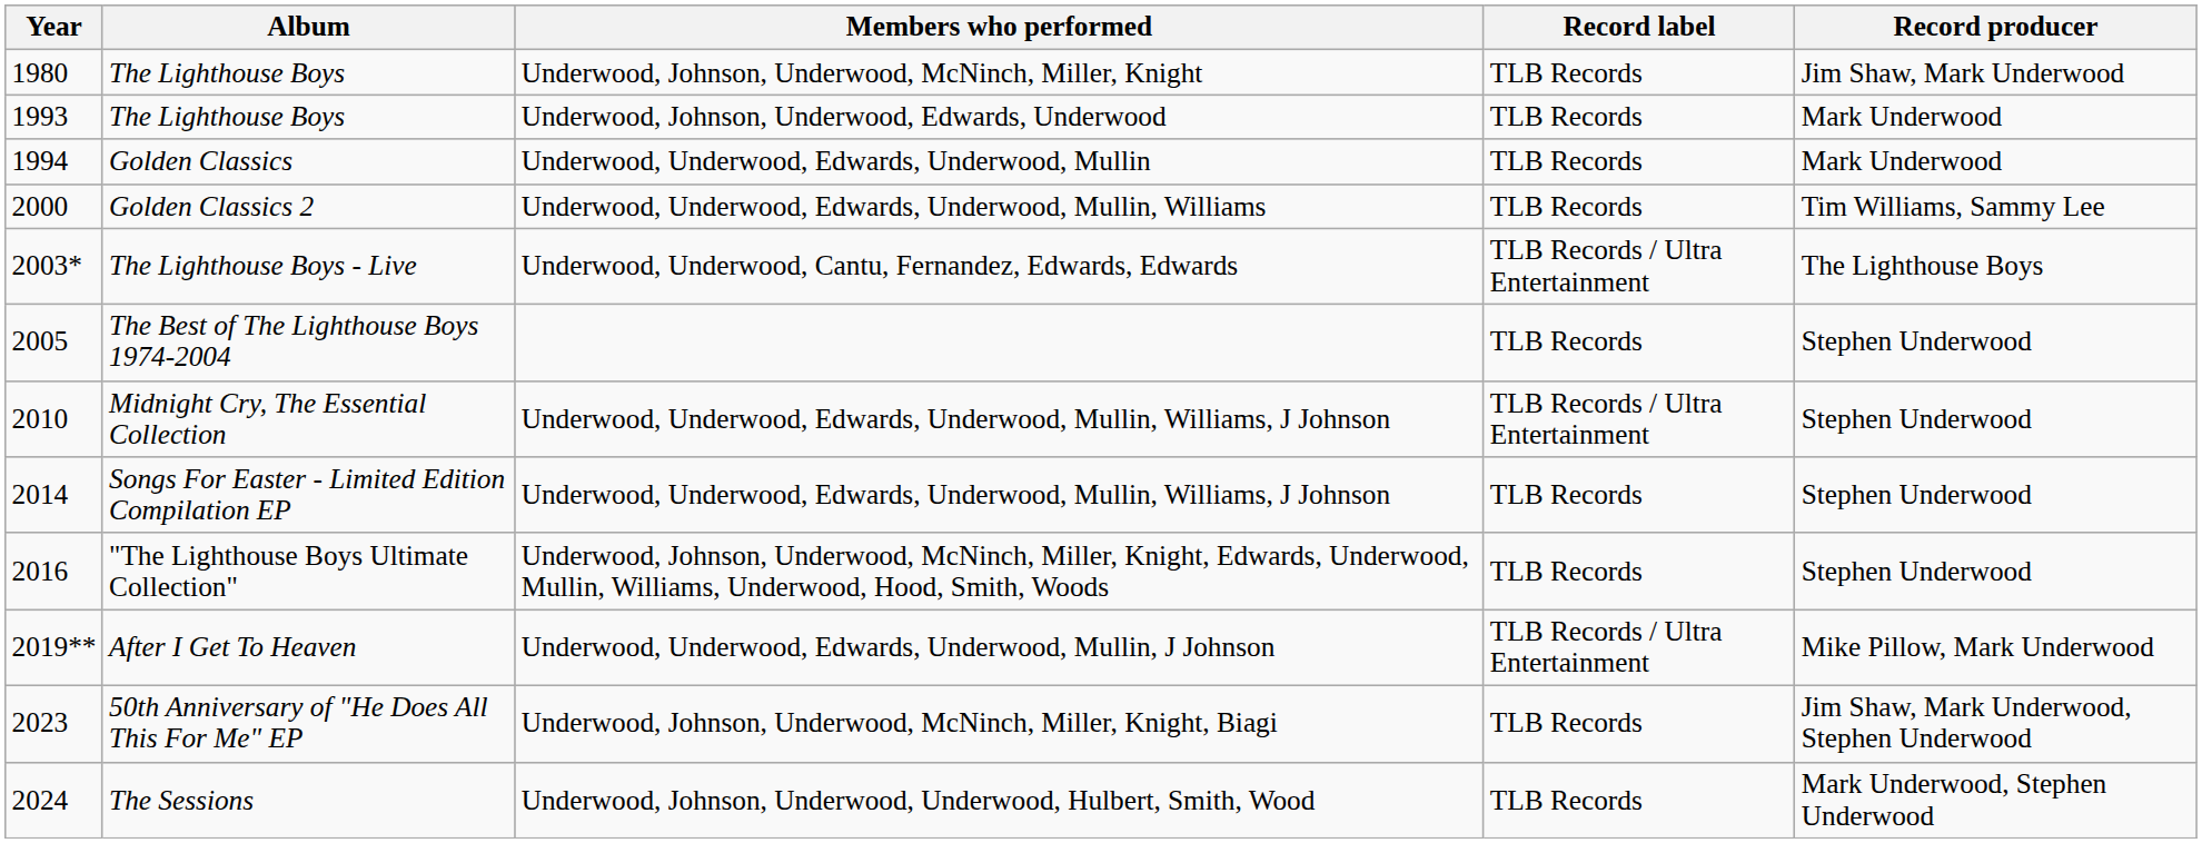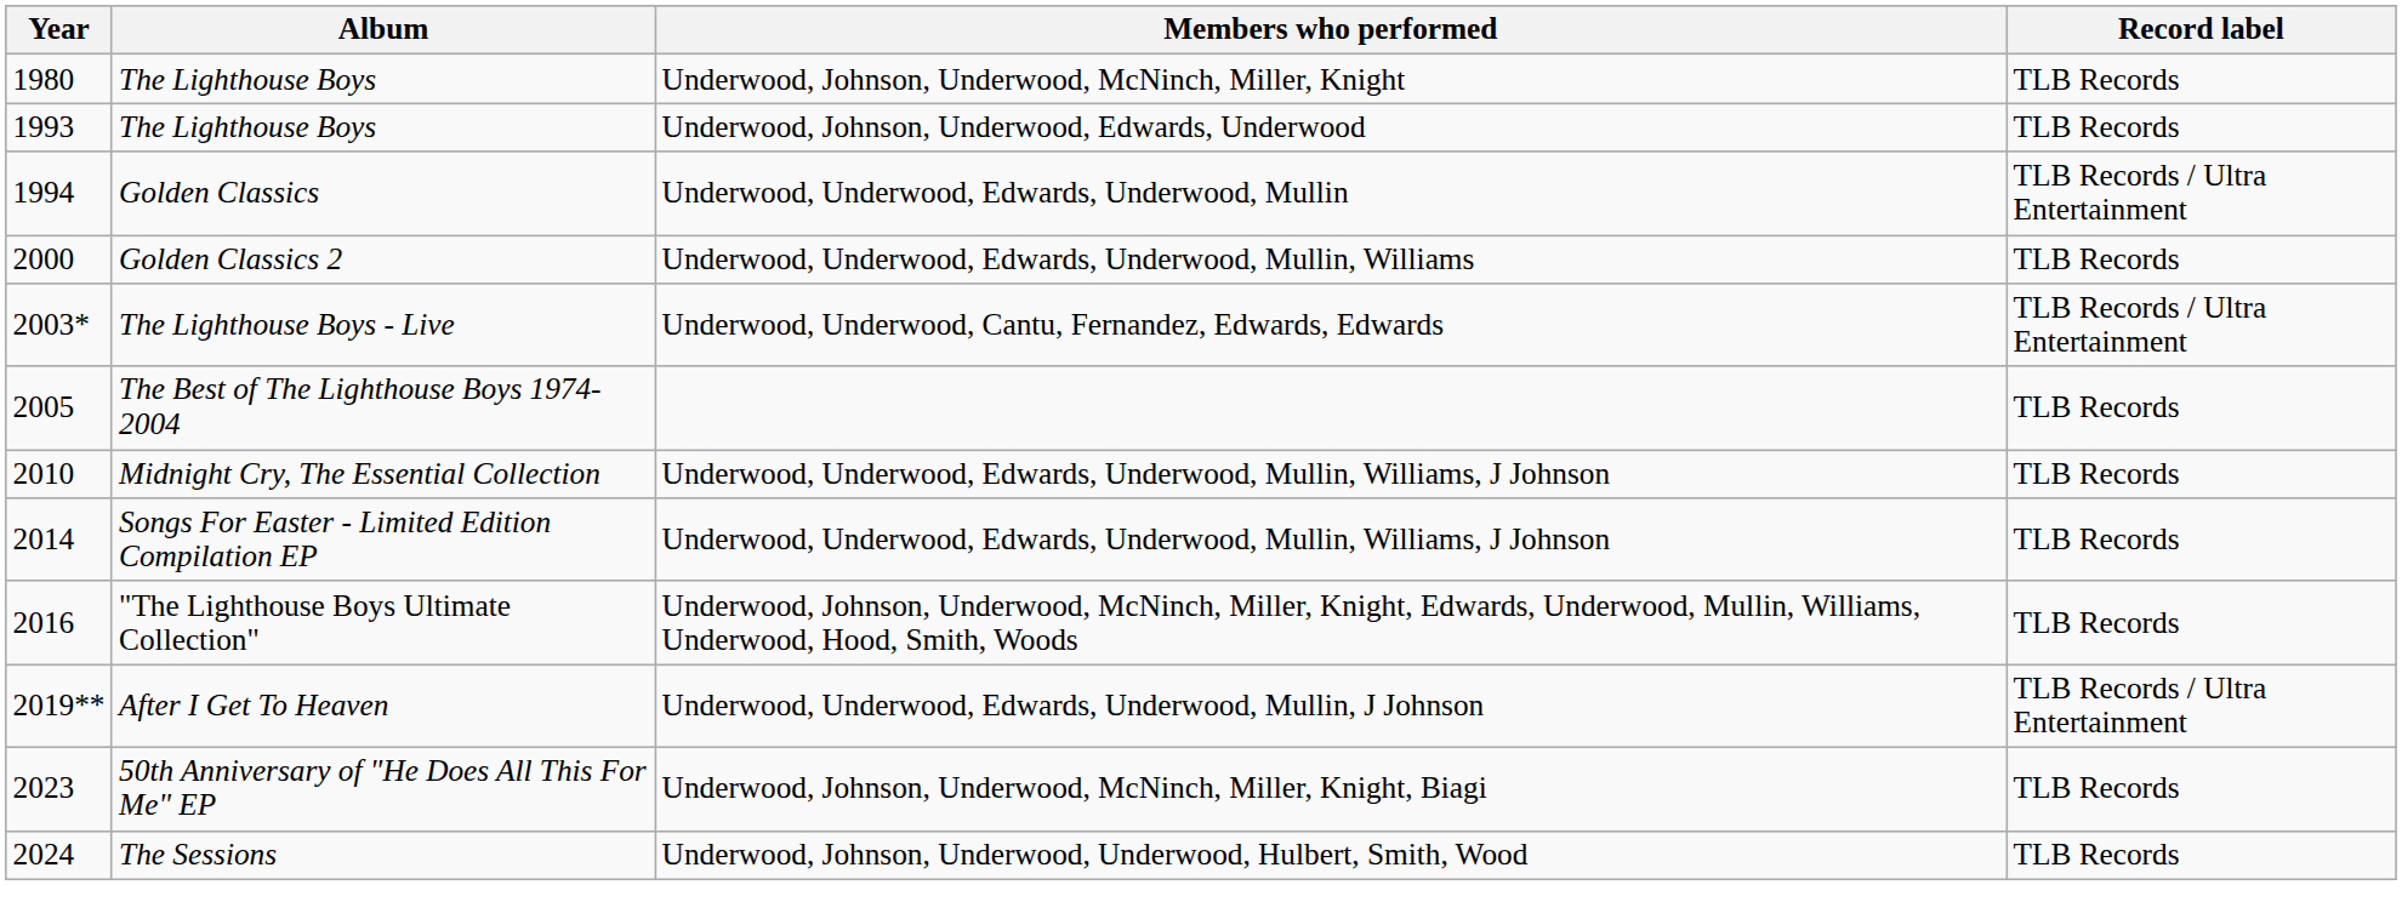 <table class="wikitable">
 <tr>
 <th>Year</th>
 <th>Album</th>
 <th>Members who performed</th>
 <th>Record label</th>
-<th>Record producer</th>
 </tr>
 <tr>
 <td>1980</td>
 <td><em>The Lighthouse Boys</em></td>
 <td>Underwood, Johnson, Underwood, McNinch, Miller, Knight</td>
 <td>TLB Records</td>
-<td>Jim Shaw, Mark Underwood</td>
 </tr>
 <tr>
 <td>1993</td>
 <td><em>The Lighthouse Boys</em></td>
 <td>Underwood, Johnson, Underwood, Edwards, Underwood</td>
 <td>TLB Records</td>
-<td>Mark Underwood</td>
 </tr>
 <tr>
 <td>1994</td>
 <td><em>Golden Classics</em></td>
 <td>Underwood, Underwood, Edwards, Underwood, Mullin</td>
-<td>TLB Records</td>
-<td>Mark Underwood</td>
+<td>TLB Records / Ultra Entertainment</td>
 </tr>
 <tr>
 <td>2000</td>
 <td><em>Golden Classics 2</em></td>
 <td>Underwood, Underwood, Edwards, Underwood, Mullin, Williams</td>
 <td>TLB Records</td>
-<td>Tim Williams, Sammy Lee</td>
 </tr>
 <tr>
 <td>2003*</td>
 <td><em>The Lighthouse Boys - Live</em></td>
 <td>Underwood, Underwood, Cantu, Fernandez, Edwards, Edwards</td>
 <td>TLB Records / Ultra Entertainment</td>
-<td>The Lighthouse Boys</td>
 </tr>
 <tr>
 <td>2005</td>
 <td><em>The Best of The Lighthouse Boys 1974-2004</em></td>
 <td></td>
 <td>TLB Records</td>
-<td>Stephen Underwood</td>
 </tr>
 <tr>
 <td>2010</td>
 <td><em>Midnight Cry, The Essential Collection</em></td>
 <td>Underwood, Underwood, Edwards, Underwood, Mullin, Williams, J Johnson</td>
-<td>TLB Records / Ultra Entertainment</td>
-<td>Stephen Underwood</td>
+<td>TLB Records</td>
 </tr>
 <tr>
 <td>2014</td>
 <td><em>Songs For Easter - Limited Edition Compilation EP</em></td>
 <td>Underwood, Underwood, Edwards, Underwood, Mullin, Williams, J Johnson</td>
 <td>TLB Records</td>
-<td>Stephen Underwood</td>
 </tr>
 <tr>
 <td>2016</td>
 <td>"The Lighthouse Boys Ultimate Collection"</td>
 <td>Underwood, Johnson, Underwood, McNinch, Miller, Knight, Edwards, Underwood, Mullin, Williams, Underwood, Hood, Smith, Woods</td>
 <td>TLB Records</td>
-<td>Stephen Underwood</td>
 </tr>
 <tr>
 <td>2019**</td>
 <td><em>After I Get To Heaven</em></td>
 <td>Underwood, Underwood, Edwards, Underwood, Mullin, J Johnson</td>
 <td>TLB Records / Ultra Entertainment</td>
-<td>Mike Pillow, Mark Underwood</td>
 </tr>
 <tr>
 <td>2023</td>
 <td><em>50th Anniversary of "He Does All This For Me" EP</em></td>
 <td>Underwood, Johnson, Underwood, McNinch, Miller, Knight, Biagi</td>
 <td>TLB Records</td>
-<td>Jim Shaw, Mark Underwood, Stephen Underwood</td>
 </tr>
 <tr>
 <td>2024</td>
 <td><em>The Sessions</em></td>
 <td>Underwood, Johnson, Underwood, Underwood, Hulbert, Smith, Wood</td>
 <td>TLB Records</td>
-<td>Mark Underwood, Stephen Underwood</td>
 </tr>
 </table>
